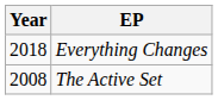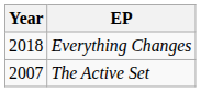 <table class="wikitable">
 <tr>
 <th>Year</th>
 <th>EP</th>
 </tr>
 <tr>
 <td>2018</td>
 <td><em>Everything Changes</em></td>
 </tr>
 <tr>
-<td>2008</td>
+<td>2007</td>
 <td><em>The Active Set</em></td>
 </tr>
 </table>
